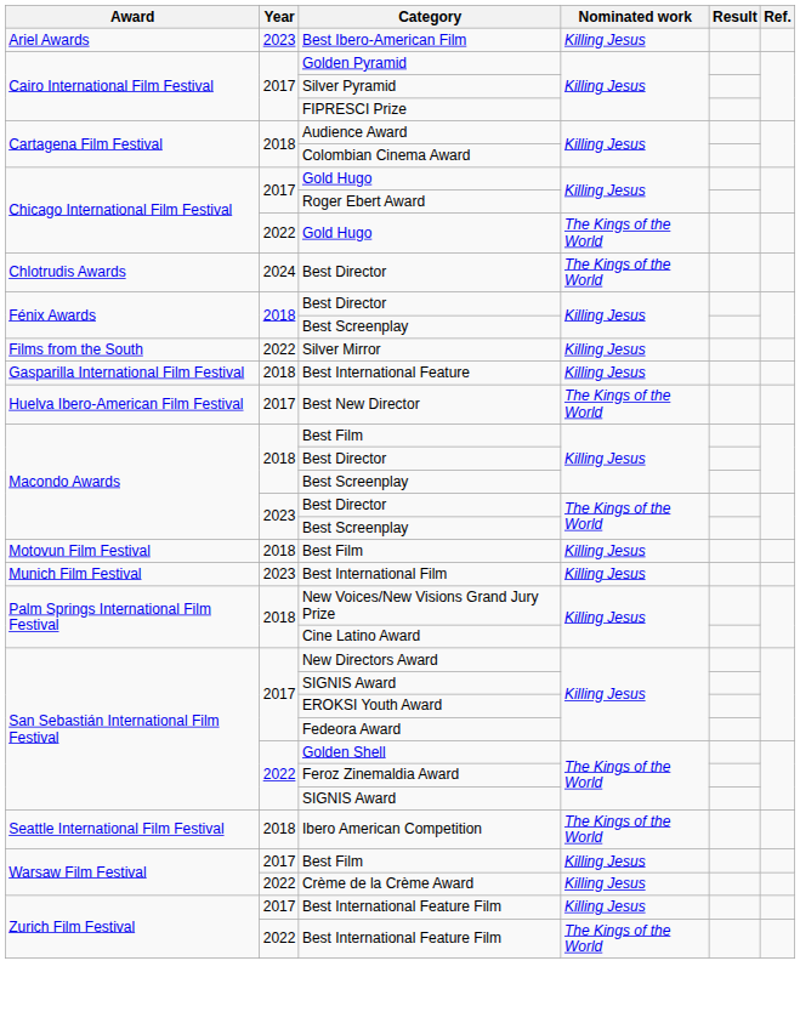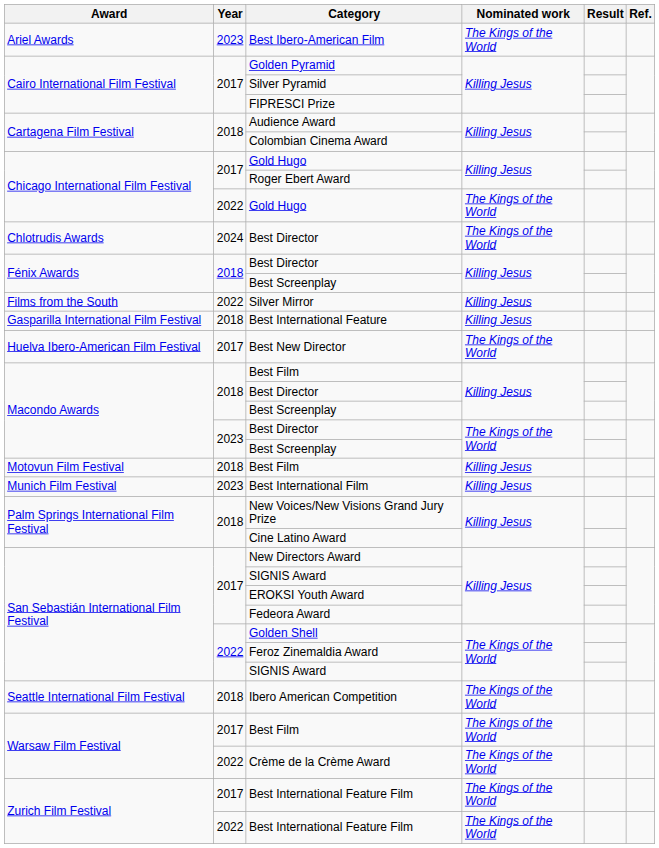 <table class="wikitable plainrowheaders sortable">
 <tr>
 <th scope="col">Award</th>
 <th scope="col">Year</th>
 <th scope="col">Category</th>
 <th scope="col">Nominated work</th>
 <th scope="col">Result</th>
 <th scope="col">Ref.</th>
 </tr>
 <tr>
 <td><a href='#'>Ariel Awards</a></td>
 <td><a href='#'>2023</a></td>
 <td><a href='#'>Best Ibero-American Film</a></td>
-<td><em><a href='#'>Killing Jesus</a></em></td>
+<td><em><a href='#'>The Kings of the World</a></em></td>
 <td></td>
 <td></td>
 </tr>
 <tr>
 <td rowspan="3"><a href='#'>Cairo International Film Festival</a></td>
 <td rowspan="3">2017</td>
 <td><a href='#'>Golden Pyramid</a></td>
 <td rowspan="3"><em><a href='#'>Killing Jesus</a></em></td>
 <td></td>
 <td rowspan="3"></td>
 </tr>
 <tr>
 <td>Silver Pyramid</td>
 <td></td>
 </tr>
 <tr>
 <td>FIPRESCI Prize</td>
 <td></td>
 </tr>
 <tr>
 <td rowspan="2"><a href='#'>Cartagena Film Festival</a></td>
 <td rowspan="2">2018</td>
 <td>Audience Award</td>
 <td rowspan="2"><em><a href='#'>Killing Jesus</a></em></td>
 <td></td>
 <td rowspan="2"></td>
 </tr>
 <tr>
 <td>Colombian Cinema Award</td>
 <td></td>
 </tr>
 <tr>
 <td rowspan="3"><a href='#'>Chicago International Film Festival</a></td>
 <td rowspan="2">2017</td>
 <td><a href='#'>Gold Hugo</a></td>
 <td rowspan="2"><em><a href='#'>Killing Jesus</a></em></td>
 <td></td>
 <td rowspan="2"></td>
 </tr>
 <tr>
 <td>Roger Ebert Award</td>
 <td></td>
 </tr>
 <tr>
 <td>2022</td>
 <td><a href='#'>Gold Hugo</a></td>
 <td><em><a href='#'>The Kings of the World</a></em></td>
 <td></td>
 <td></td>
 </tr>
 <tr>
 <td><a href='#'>Chlotrudis Awards</a></td>
 <td>2024</td>
 <td>Best Director</td>
 <td><em><a href='#'>The Kings of the World</a></em></td>
 <td></td>
 <td></td>
 </tr>
 <tr>
 <td rowspan="2"><a href='#'>Fénix Awards</a></td>
 <td rowspan="2"><a href='#'>2018</a></td>
 <td>Best Director</td>
 <td rowspan="2"><em><a href='#'>Killing Jesus</a></em></td>
 <td></td>
 <td rowspan="2"></td>
 </tr>
 <tr>
 <td>Best Screenplay</td>
 <td></td>
 </tr>
 <tr>
 <td><a href='#'>Films from the South</a></td>
 <td>2022</td>
 <td>Silver Mirror</td>
 <td><em><a href='#'>Killing Jesus</a></em></td>
 <td></td>
 <td></td>
 </tr>
 <tr>
 <td><a href='#'>Gasparilla International Film Festival</a></td>
 <td>2018</td>
 <td>Best International Feature</td>
 <td><em><a href='#'>Killing Jesus</a></em></td>
 <td></td>
 <td></td>
 </tr>
 <tr>
 <td><a href='#'>Huelva Ibero-American Film Festival</a></td>
 <td>2017</td>
 <td>Best New Director</td>
 <td><em><a href='#'>The Kings of the World</a></em></td>
 <td></td>
 <td></td>
 </tr>
 <tr>
 <td rowspan="5"><a href='#'>Macondo Awards</a></td>
 <td rowspan="3">2018</td>
 <td>Best Film</td>
 <td rowspan="3"><em><a href='#'>Killing Jesus</a></em></td>
 <td></td>
 <td rowspan="3"></td>
 </tr>
 <tr>
 <td>Best Director</td>
 <td></td>
 </tr>
 <tr>
 <td>Best Screenplay</td>
 <td></td>
 </tr>
 <tr>
 <td rowspan="2">2023</td>
 <td>Best Director</td>
 <td rowspan="2"><em><a href='#'>The Kings of the World</a></em></td>
 <td></td>
 <td rowspan="2"></td>
 </tr>
 <tr>
 <td>Best Screenplay</td>
 <td></td>
 </tr>
 <tr>
 <td><a href='#'>Motovun Film Festival</a></td>
 <td>2018</td>
 <td>Best Film</td>
 <td><em><a href='#'>Killing Jesus</a></em></td>
 <td></td>
 <td></td>
 </tr>
 <tr>
 <td><a href='#'>Munich Film Festival</a></td>
 <td>2023</td>
 <td>Best International Film</td>
 <td><em><a href='#'>Killing Jesus</a></em></td>
 <td></td>
 <td></td>
 </tr>
 <tr>
 <td rowspan="2"><a href='#'>Palm Springs International Film Festival</a></td>
 <td rowspan="2">2018</td>
 <td>New Voices/New Visions Grand Jury Prize</td>
 <td rowspan="2"><em><a href='#'>Killing Jesus</a></em></td>
 <td></td>
 <td rowspan="2"></td>
 </tr>
 <tr>
 <td>Cine Latino Award</td>
 <td></td>
 </tr>
 <tr>
 <td rowspan="7"><a href='#'>San Sebastián International Film Festival</a></td>
 <td rowspan="4">2017</td>
 <td>New Directors Award</td>
 <td rowspan="4"><em><a href='#'>Killing Jesus</a></em></td>
 <td></td>
 <td rowspan="4"></td>
 </tr>
 <tr>
 <td>SIGNIS Award</td>
 <td></td>
 </tr>
 <tr>
 <td>EROKSI Youth Award</td>
 <td></td>
 </tr>
 <tr>
 <td>Fedeora Award</td>
 <td></td>
 </tr>
 <tr>
 <td rowspan="3"><a href='#'>2022</a></td>
 <td><a href='#'>Golden Shell</a></td>
 <td rowspan="3"><em><a href='#'>The Kings of the World</a></em></td>
 <td></td>
 <td rowspan="3"></td>
 </tr>
 <tr>
 <td>Feroz Zinemaldia Award</td>
 <td></td>
 </tr>
 <tr>
 <td>SIGNIS Award</td>
 <td></td>
 </tr>
 <tr>
 <td><a href='#'>Seattle International Film Festival</a></td>
 <td>2018</td>
 <td>Ibero American Competition</td>
 <td><em><a href='#'>The Kings of the World</a></em></td>
 <td></td>
 <td></td>
 </tr>
 <tr>
 <td rowspan="2"><a href='#'>Warsaw Film Festival</a></td>
 <td>2017</td>
 <td>Best Film</td>
-<td><em><a href='#'>Killing Jesus</a></em></td>
+<td><em><a href='#'>The Kings of the World</a></em></td>
 <td></td>
 <td></td>
 </tr>
 <tr>
 <td>2022</td>
 <td>Crème de la Crème Award</td>
-<td><em><a href='#'>Killing Jesus</a></em></td>
+<td><em><a href='#'>The Kings of the World</a></em></td>
 <td></td>
 <td></td>
 </tr>
 <tr>
 <td rowspan="2"><a href='#'>Zurich Film Festival</a></td>
 <td>2017</td>
 <td>Best International Feature Film</td>
-<td><em><a href='#'>Killing Jesus</a></em></td>
+<td><em><a href='#'>The Kings of the World</a></em></td>
 <td></td>
 <td></td>
 </tr>
 <tr>
 <td>2022</td>
 <td>Best International Feature Film</td>
 <td><em><a href='#'>The Kings of the World</a></em></td>
 <td></td>
 <td></td>
 </tr>
 </table>
